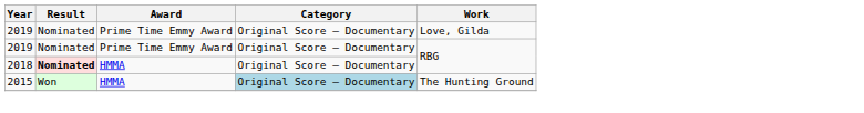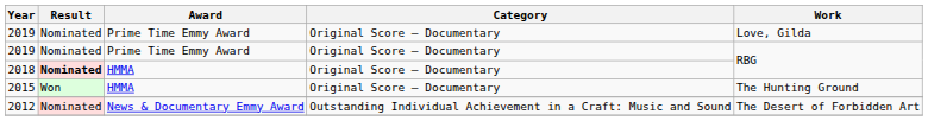 <table class="wikitable">
 <tr>
 <th>Year</th>
 <th>Result</th>
 <th>Award</th>
 <th>Category</th>
 <th>Work</th>
 </tr>
 <tr>
 <td>2019</td>
 <td>Nominated</td>
 <td>Prime Time Emmy Award</td>
 <td>Original Score – Documentary</td>
 <td>Love, Gilda</td>
 </tr>
 <tr>
 <td>2019</td>
 <td>Nominated</td>
 <td>Prime Time Emmy Award</td>
 <td>Original Score – Documentary</td>
 <td rowspan="2">RBG</td>
 </tr>
 <tr>
 <td rowspan="1">2018</td>
 <td style="background: #ffdddd"><strong>Nominated</strong></td>
 <td><a href='#'>HMMA</a></td>
 <td>Original Score – Documentary</td>
 </tr>
 <tr>
 <td rowspan="1">2015</td>
 <td style="background: #ddffdd">Won</td>
 <td><a href='#'>HMMA</a></td>
-<td style="background: lightblue;">Original Score – Documentary</td>
+<td>Original Score – Documentary</td>
 <td>The Hunting Ground</td>
 </tr>
 <tr>
 </tr>
 <tr>
+<td rowspan="1">2012</td>
+<td style="background: #ffdddd">Nominated</td>
+<td><a href='#'>News & Documentary Emmy Award</a></td>
+<td>Outstanding Individual Achievement in a Craft: Music and Sound</td>
+<td>The Desert of Forbidden Art</td>
+</tr>
+<tr>
 </tr>
 </table>
